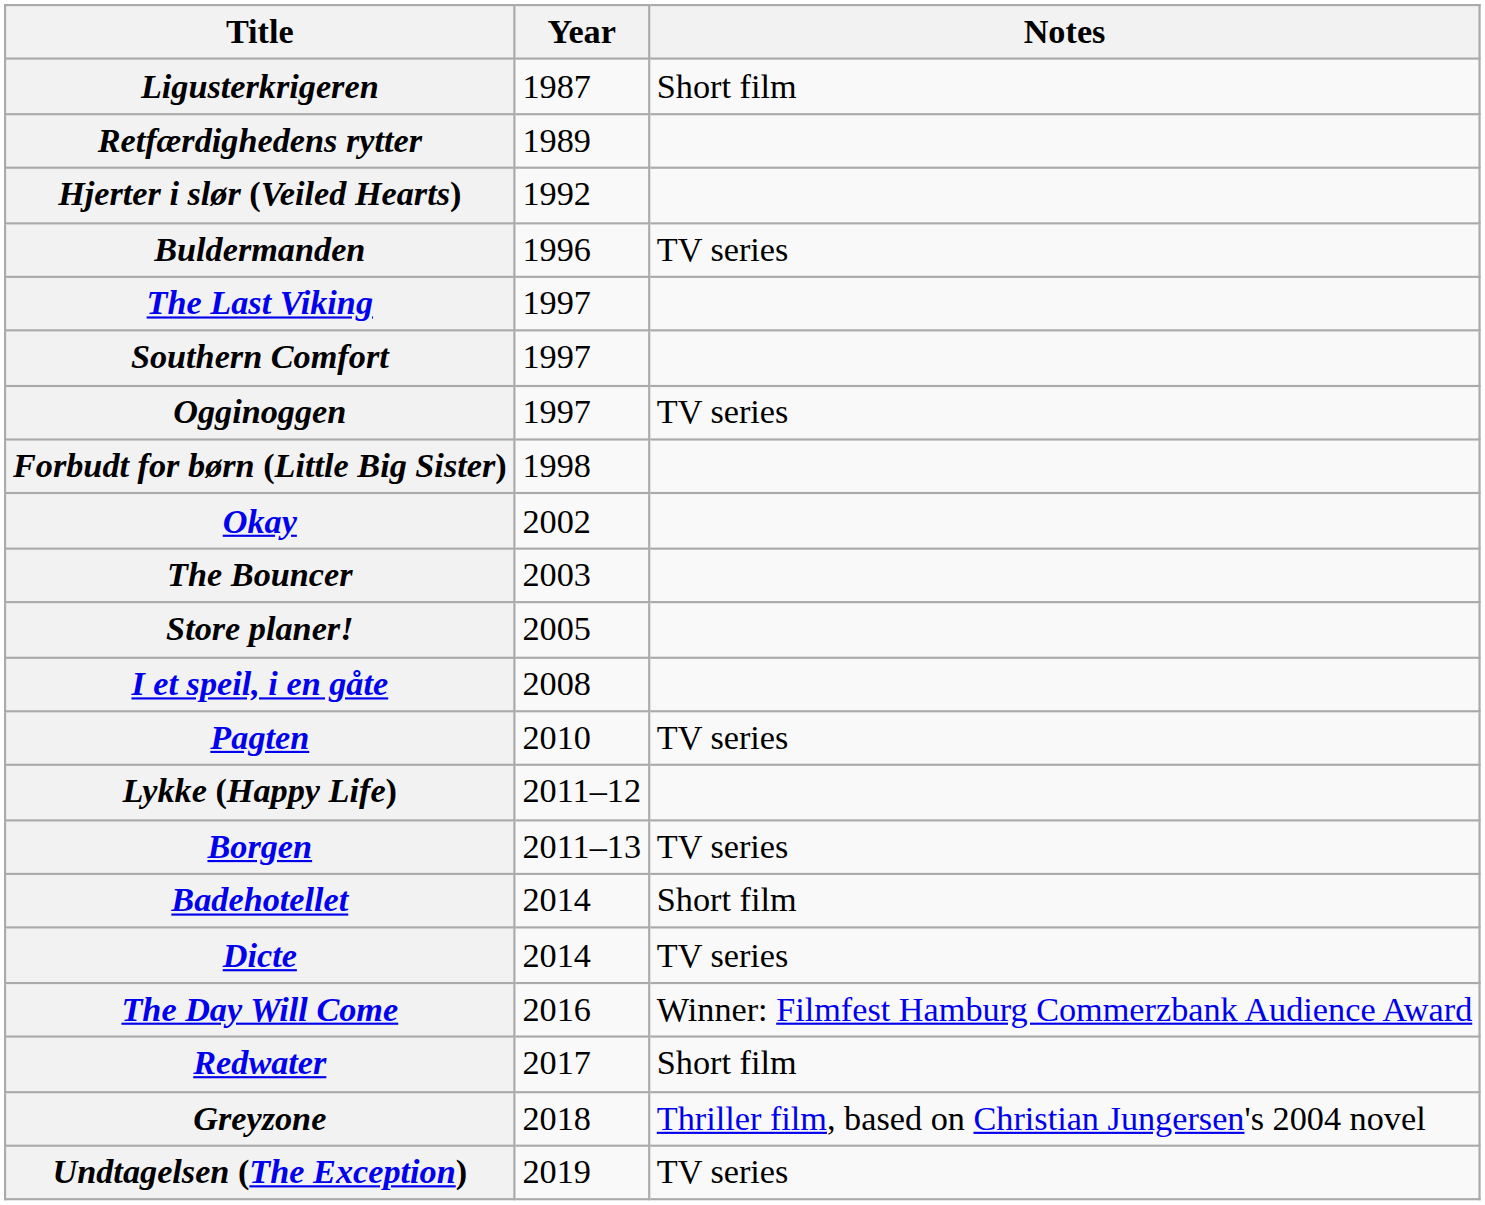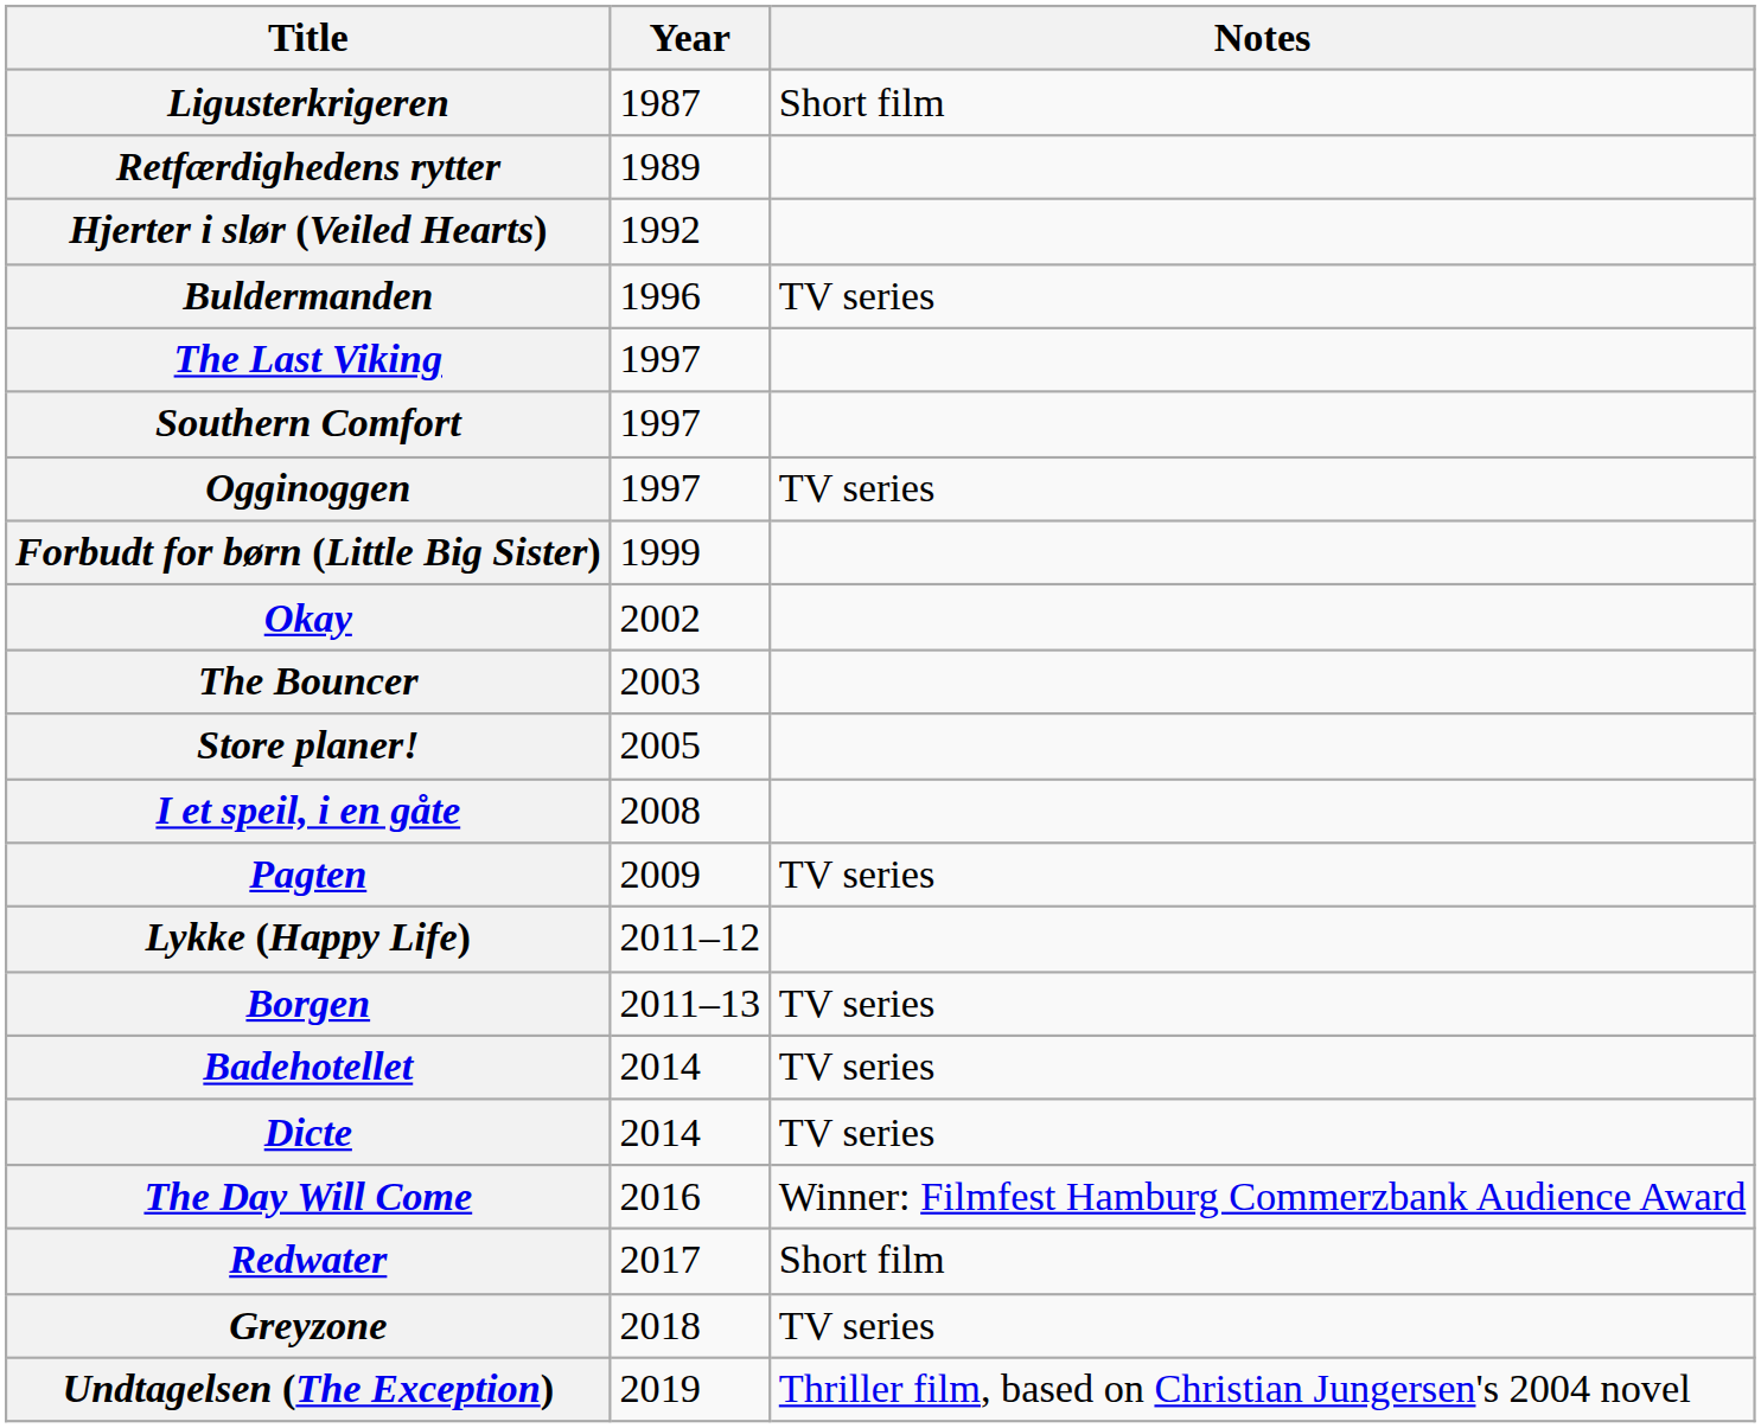 <table class="wikitable plainrowheaders sortable">
 <tr>
 <th scope="col">Title</th>
 <th scope="col">Year</th>
 <th class="unsortable">Notes</th>
 </tr>
 <tr>
 <th scope="row"><em>Ligusterkrigeren</em></th>
 <td>1987</td>
 <td>Short film</td>
 </tr>
 <tr>
 <th scope="row"><em>Retfærdighedens rytter</em></th>
 <td>1989</td>
 <td></td>
 </tr>
 <tr>
 <th scope="row"><em>Hjerter i slør</em> (<em>Veiled Hearts</em>)</th>
 <td>1992</td>
 <td></td>
 </tr>
 <tr>
 <th scope="row"><em>Buldermanden</em></th>
 <td>1996</td>
 <td>TV series</td>
 </tr>
 <tr>
 <th scope="row"><em><a href='#'>The Last Viking</a></em></th>
 <td>1997</td>
 <td></td>
 </tr>
 <tr>
 <th scope="row"><em>Southern Comfort</em></th>
 <td>1997</td>
 <td></td>
 </tr>
 <tr>
 <th scope="row"><em>Ogginoggen</em></th>
 <td>1997</td>
 <td>TV series</td>
 </tr>
 <tr>
 <th scope="row"><em>Forbudt for børn</em> (<em>Little Big Sister</em>)</th>
-<td>1998</td>
+<td>1999</td>
 <td></td>
 </tr>
 <tr>
 <th scope="row"><em><a href='#'>Okay</a></em></th>
 <td>2002</td>
 <td></td>
 </tr>
 <tr>
 <th scope="row"><em>The Bouncer</em></th>
 <td>2003</td>
 <td></td>
 </tr>
 <tr>
 <th scope="row"><em>Store planer!</em></th>
 <td>2005</td>
 <td></td>
 </tr>
 <tr>
 <th scope="row"><em><a href='#'>I et speil, i en gåte</a></em></th>
 <td>2008</td>
 <td></td>
 </tr>
 <tr>
 <th scope="row"><em><a href='#'>Pagten</a></em></th>
-<td>2010</td>
+<td>2009</td>
 <td>TV series</td>
 </tr>
 <tr>
 <th scope="row"><em>Lykke</em> (<em>Happy Life</em>)</th>
 <td>2011–12</td>
 <td></td>
 </tr>
 <tr>
 <th scope="row"><em><a href='#'>Borgen</a></em></th>
 <td>2011–13</td>
 <td>TV series</td>
 </tr>
 <tr>
 <th scope="row"><em><a href='#'>Badehotellet</a></em></th>
 <td>2014</td>
-<td>Short film</td>
+<td>TV series</td>
 </tr>
 <tr>
 <th scope="row"><em><a href='#'>Dicte</a></em></th>
 <td>2014</td>
 <td>TV series</td>
 </tr>
 <tr>
 <th scope="row"><em><a href='#'>The Day Will Come</a></em></th>
 <td>2016</td>
 <td>Winner: <a href='#'>Filmfest Hamburg Commerzbank Audience Award</a></td>
 </tr>
 <tr>
 <th scope="row"><em><a href='#'>Redwater</a></em></th>
 <td>2017</td>
 <td>Short film</td>
 </tr>
 <tr>
 <th scope="row"><em>Greyzone</em></th>
 <td>2018</td>
-<td><a href='#'>Thriller film</a>, based on <a href='#'>Christian Jungersen</a>'s 2004 novel</td>
+<td>TV series</td>
 </tr>
 <tr>
 <th scope="row"><em>Undtagelsen</em> (<a href='#'><em>The Exception</em></a>)</th>
 <td>2019</td>
-<td>TV series</td>
+<td><a href='#'>Thriller film</a>, based on <a href='#'>Christian Jungersen</a>'s 2004 novel</td>
 </tr>
 </table>
